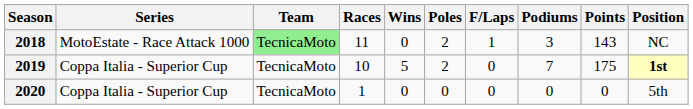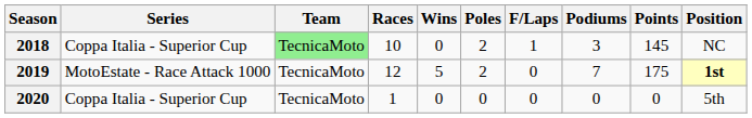 <table class="wikitable sortable" style="font-size: 90%; text-align:center">
 <tr>
 <th>Season</th>
 <th>Series</th>
 <th>Team</th>
 <th>Races</th>
 <th>Wins</th>
 <th>Poles</th>
 <th>F/Laps</th>
 <th>Podiums</th>
 <th>Points</th>
 <th>Position</th>
 </tr>
 <tr>
 <th>2018</th>
-<td align="left">MotoEstate - Race Attack 1000</td>
+<td align="left">Coppa Italia - Superior Cup</td>
 <td align="left" style="background: lightgreen;">TecnicaMoto</td>
-<td>11</td>
+<td>10</td>
 <td>0</td>
 <td>2</td>
 <td>1</td>
 <td>3</td>
-<td>143</td>
+<td>145</td>
 <td>NC</td>
 </tr>
 <tr>
 <th>2019</th>
-<td align="left">Coppa Italia - Superior Cup</td>
+<td align="left">MotoEstate - Race Attack 1000</td>
 <td align="left">TecnicaMoto</td>
-<td>10</td>
+<td>12</td>
 <td>5</td>
 <td>2</td>
 <td>0</td>
 <td>7</td>
 <td>175</td>
 <td style="background-color:#FFFFBF"><strong>1st</strong></td>
 </tr>
 <tr>
 <th>2020</th>
 <td align="left">Coppa Italia - Superior Cup</td>
 <td align="left">TecnicaMoto</td>
 <td>1</td>
 <td>0</td>
 <td>0</td>
 <td>0</td>
 <td>0</td>
 <td>0</td>
 <td>5th</td>
 </tr>
 </table>
